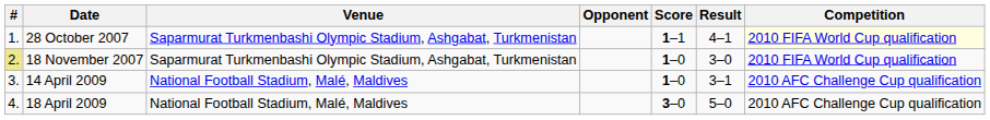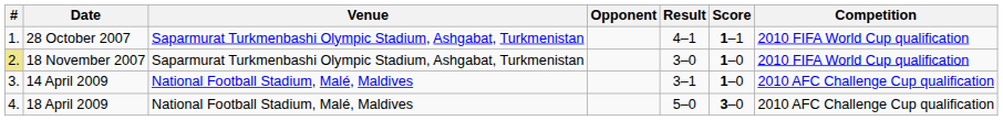 <table class="wikitable">
 <tr>
 <th>#</th>
 <th>Date</th>
 <th>Venue</th>
 <th>Opponent</th>
+<th>Result</th>
 <th>Score</th>
-<th>Result</th>
 <th>Competition</th>
 </tr>
 <tr>
 <td>1.</td>
 <td>28 October 2007</td>
 <td><a href='#'>Saparmurat Turkmenbashi Olympic Stadium</a>, <a href='#'>Ashgabat</a>, <a href='#'>Turkmenistan</a></td>
 <td></td>
+<td align=center>4–1</td>
 <td align=center><strong>1</strong>–1</td>
-<td align=center>4–1</td>
-<td style="background: lightyellow;"><a href='#'>2010 FIFA World Cup qualification</a></td>
+<td><a href='#'>2010 FIFA World Cup qualification</a></td>
 </tr>
 <tr>
 <td style="background: khaki;">2.</td>
 <td>18 November 2007</td>
 <td>Saparmurat Turkmenbashi Olympic Stadium, Ashgabat, Turkmenistan</td>
 <td></td>
+<td align=center>3–0</td>
 <td align=center><strong>1</strong>–0</td>
-<td align=center>3–0</td>
 <td><a href='#'>2010 FIFA World Cup qualification</a></td>
 </tr>
 <tr>
 <td>3.</td>
 <td>14 April 2009</td>
 <td><a href='#'>National Football Stadium</a>, <a href='#'>Malé</a>, <a href='#'>Maldives</a></td>
 <td></td>
+<td align=center>3–1</td>
 <td align=center><strong>1</strong>–0</td>
-<td align=center>3–1</td>
 <td><a href='#'>2010 AFC Challenge Cup qualification</a></td>
 </tr>
 <tr>
 <td>4.</td>
 <td>18 April 2009</td>
 <td>National Football Stadium, Malé, Maldives</td>
 <td></td>
+<td align=center>5–0</td>
 <td align=center><strong>3</strong>–0</td>
-<td align=center>5–0</td>
 <td>2010 AFC Challenge Cup qualification</td>
 </tr>
 </table>
